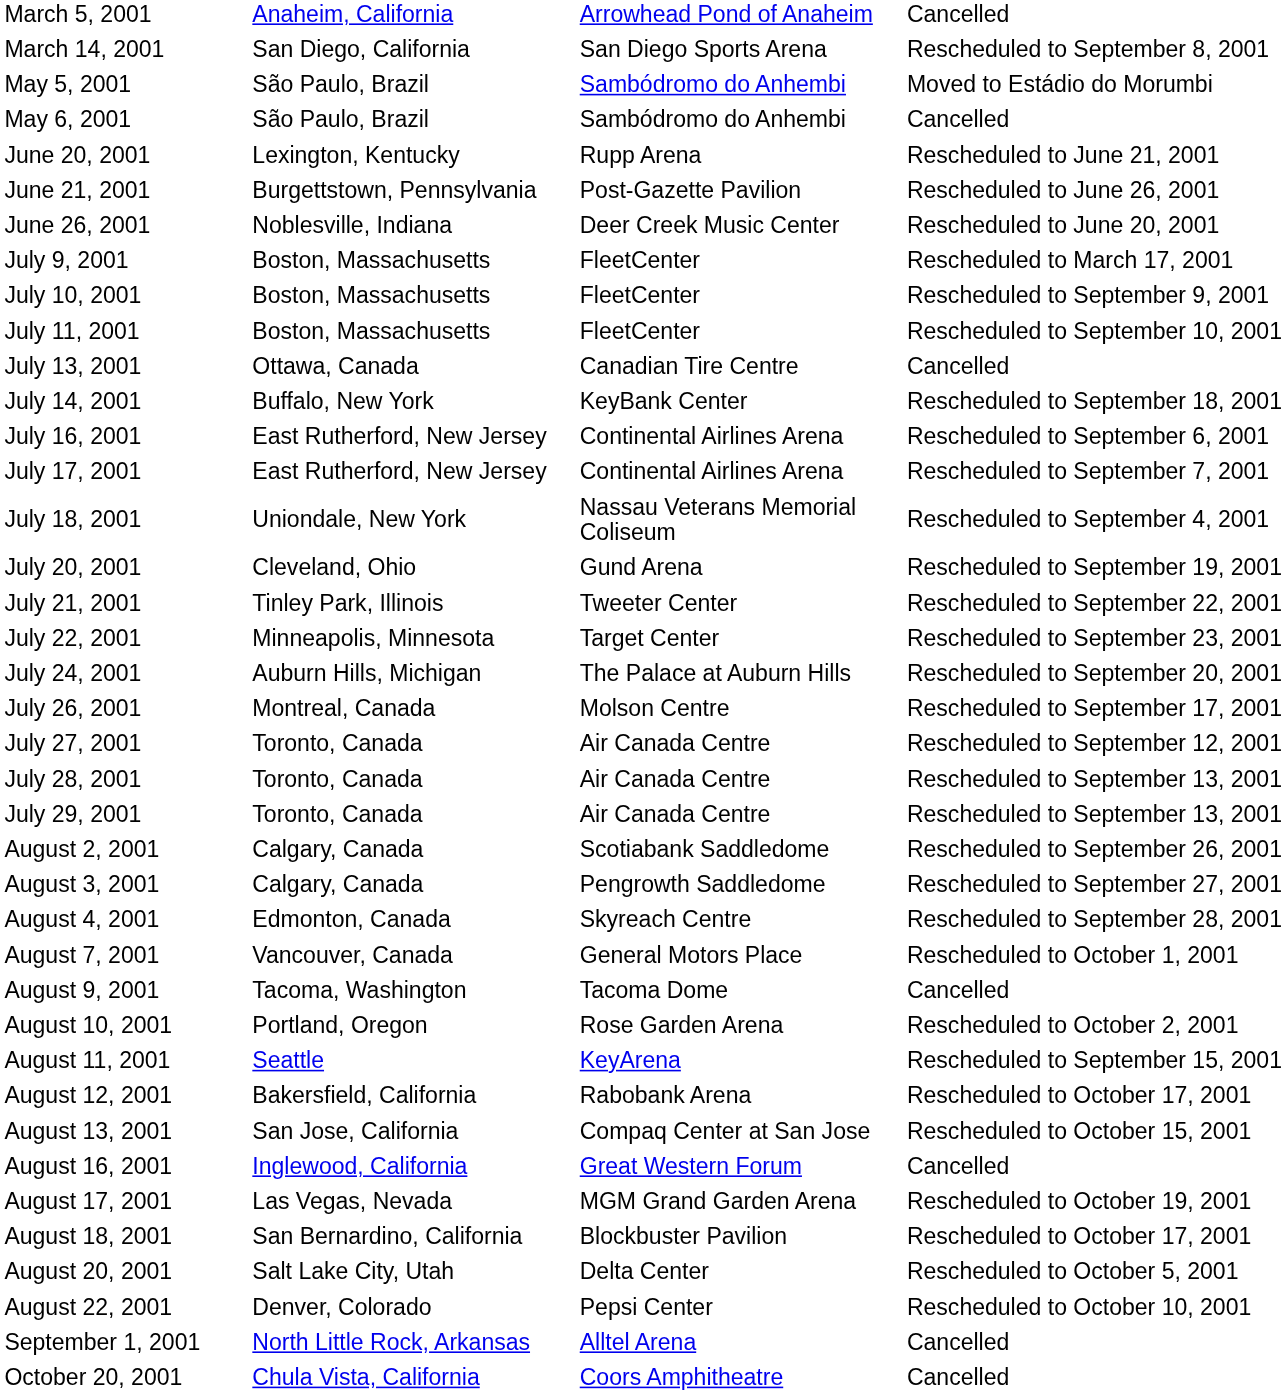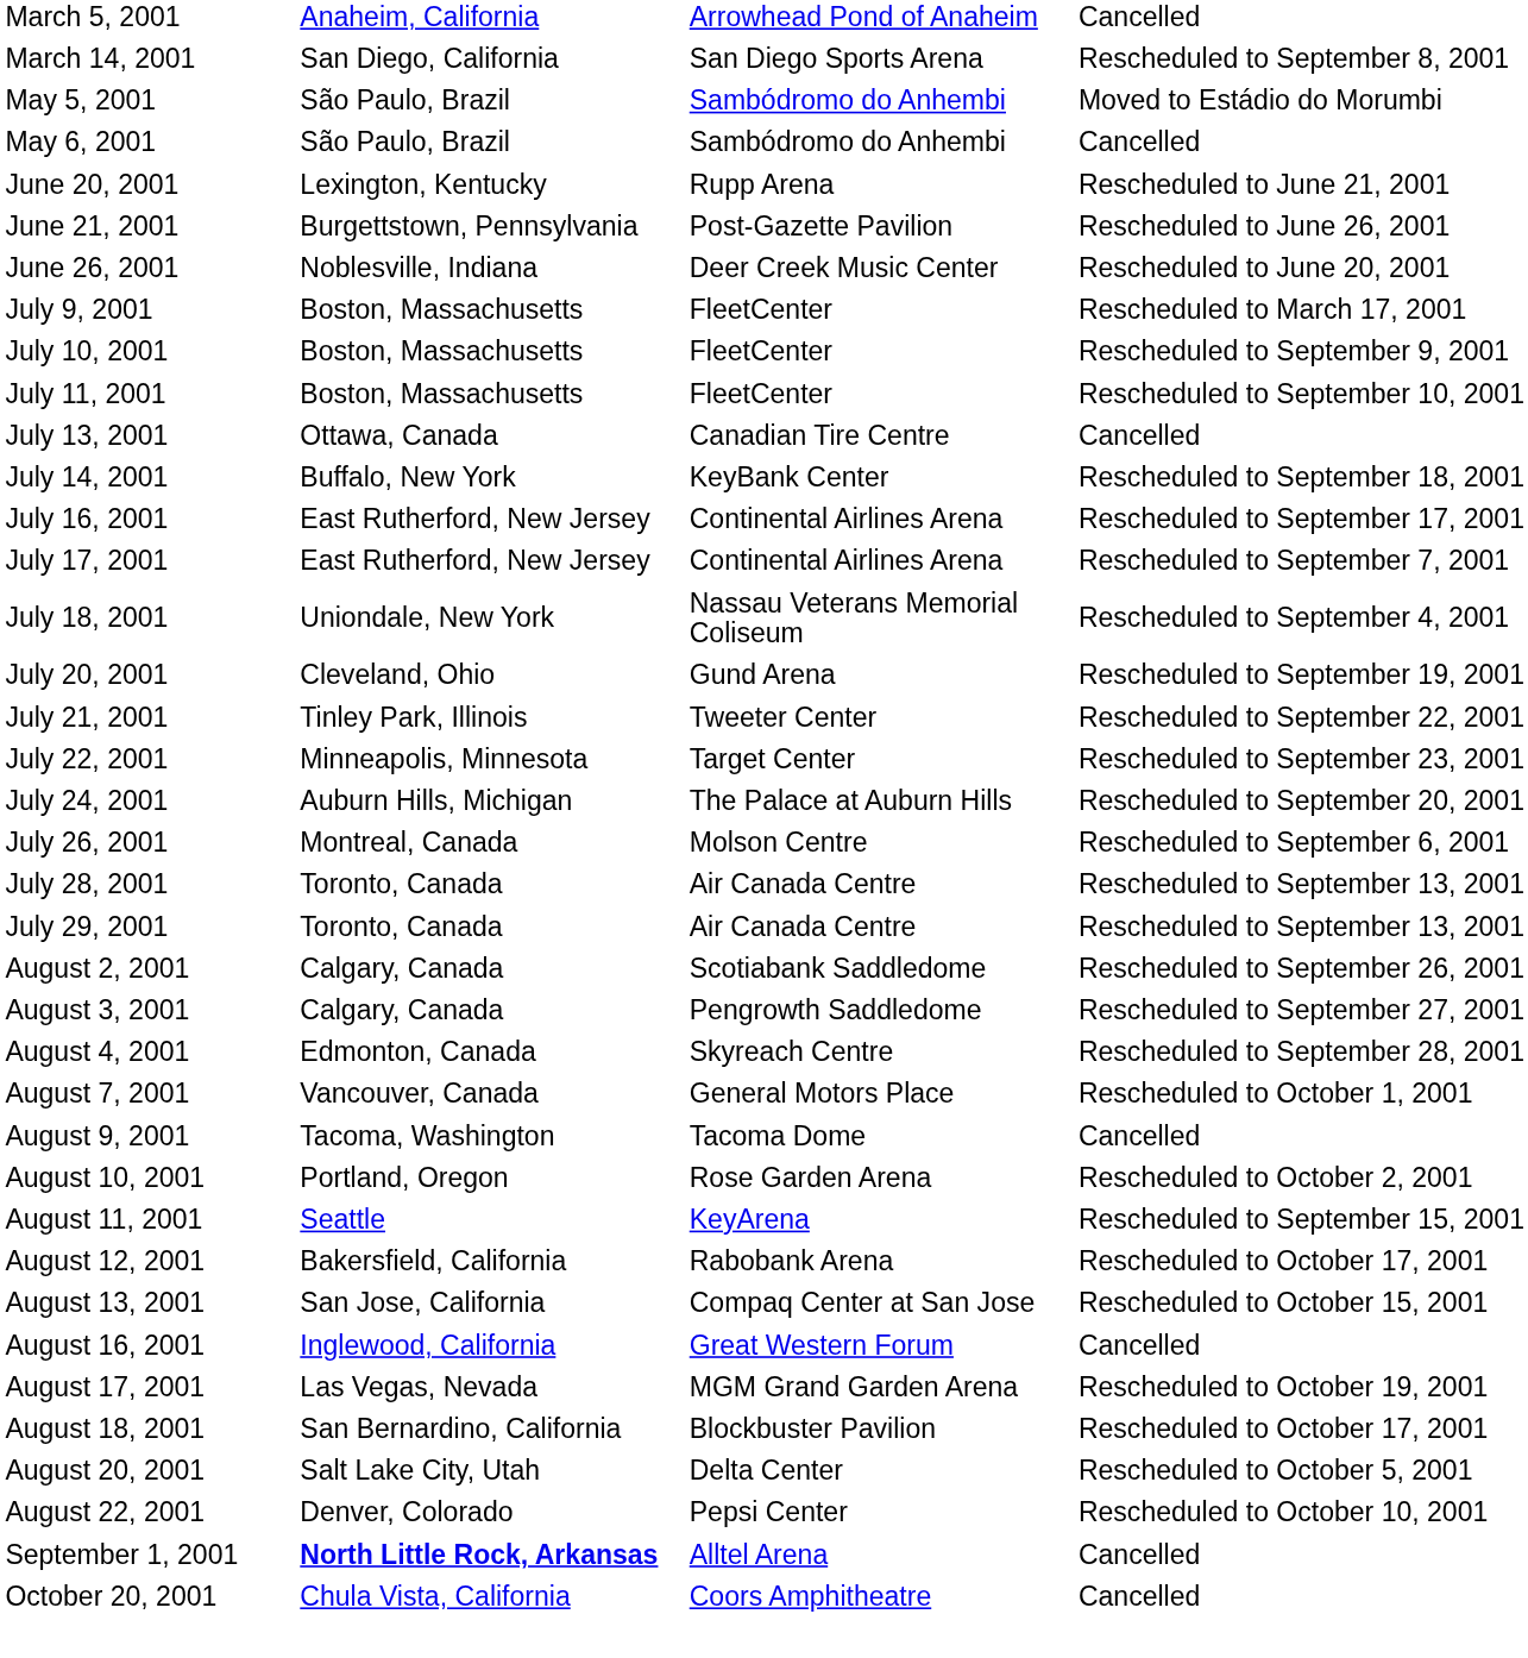 <table cellpadding="2" style="border:0 solid darkgrey; font-size:90%">
 <tr>
 <th style="width:150px;"></th>
 <th style="width:200px;"></th>
 <th style="width:200px;"></th>
 <th style="width:700px;"></th>
 </tr>
 <tr>
 <td>March 5, 2001</td>
 <td><a href='#'>Anaheim, California</a></td>
 <td><a href='#'>Arrowhead Pond of Anaheim</a></td>
 <td>Cancelled</td>
 </tr>
 <tr>
 <td>March 14, 2001</td>
 <td>San Diego, California</td>
 <td>San Diego Sports Arena</td>
 <td>Rescheduled to September 8, 2001</td>
 </tr>
 <tr>
 <td>May 5, 2001</td>
 <td>São Paulo, Brazil</td>
 <td><a href='#'>Sambódromo do Anhembi</a></td>
 <td>Moved to Estádio do Morumbi</td>
 </tr>
 <tr>
 <td>May 6, 2001</td>
 <td>São Paulo, Brazil</td>
 <td>Sambódromo do Anhembi</td>
 <td>Cancelled</td>
 </tr>
 <tr>
 <td>June 20, 2001</td>
 <td>Lexington, Kentucky</td>
 <td>Rupp Arena</td>
 <td>Rescheduled to June 21, 2001</td>
 </tr>
 <tr>
 <td>June 21, 2001</td>
 <td>Burgettstown, Pennsylvania</td>
 <td>Post-Gazette Pavilion</td>
 <td>Rescheduled to June 26, 2001</td>
 </tr>
 <tr>
 <td>June 26, 2001</td>
 <td>Noblesville, Indiana</td>
 <td>Deer Creek Music Center</td>
 <td>Rescheduled to June 20, 2001</td>
 </tr>
 <tr>
 <td>July 9, 2001</td>
 <td>Boston, Massachusetts</td>
 <td>FleetCenter</td>
 <td>Rescheduled to March 17, 2001</td>
 </tr>
 <tr>
 <td>July 10, 2001</td>
 <td>Boston, Massachusetts</td>
 <td>FleetCenter</td>
 <td>Rescheduled to September 9, 2001</td>
 </tr>
 <tr>
 <td>July 11, 2001</td>
 <td>Boston, Massachusetts</td>
 <td>FleetCenter</td>
 <td>Rescheduled to September 10, 2001</td>
 </tr>
 <tr>
 <td>July 13, 2001</td>
 <td>Ottawa, Canada</td>
 <td>Canadian Tire Centre</td>
 <td>Cancelled</td>
 </tr>
 <tr>
 <td>July 14, 2001</td>
 <td>Buffalo, New York</td>
 <td>KeyBank Center</td>
 <td>Rescheduled to September 18, 2001</td>
 </tr>
 <tr>
 <td>July 16, 2001</td>
 <td>East Rutherford, New Jersey</td>
 <td>Continental Airlines Arena</td>
-<td>Rescheduled to September 6, 2001</td>
+<td>Rescheduled to September 17, 2001</td>
 </tr>
 <tr>
 <td>July 17, 2001</td>
 <td>East Rutherford, New Jersey</td>
 <td>Continental Airlines Arena</td>
 <td>Rescheduled to September 7, 2001</td>
 </tr>
 <tr>
 <td>July 18, 2001</td>
 <td>Uniondale, New York</td>
 <td>Nassau Veterans Memorial Coliseum</td>
 <td>Rescheduled to September 4, 2001</td>
 </tr>
 <tr>
 <td>July 20, 2001</td>
 <td>Cleveland, Ohio</td>
 <td>Gund Arena</td>
 <td>Rescheduled to September 19, 2001</td>
 </tr>
 <tr>
 <td>July 21, 2001</td>
 <td>Tinley Park, Illinois</td>
 <td>Tweeter Center</td>
 <td>Rescheduled to September 22, 2001</td>
 </tr>
 <tr>
 <td>July 22, 2001</td>
 <td>Minneapolis, Minnesota</td>
 <td>Target Center</td>
 <td>Rescheduled to September 23, 2001</td>
 </tr>
 <tr>
 <td>July 24, 2001</td>
 <td>Auburn Hills, Michigan</td>
 <td>The Palace at Auburn Hills</td>
 <td>Rescheduled to September 20, 2001</td>
 </tr>
 <tr>
 <td>July 26, 2001</td>
 <td>Montreal, Canada</td>
 <td>Molson Centre</td>
-<td>Rescheduled to September 17, 2001</td>
-</tr>
-<tr>
-<td>July 27, 2001</td>
-<td>Toronto, Canada</td>
-<td>Air Canada Centre</td>
-<td>Rescheduled to September 12, 2001</td>
+<td>Rescheduled to September 6, 2001</td>
 </tr>
 <tr>
 <td>July 28, 2001</td>
 <td>Toronto, Canada</td>
 <td>Air Canada Centre</td>
 <td>Rescheduled to September 13, 2001</td>
 </tr>
 <tr>
 <td>July 29, 2001</td>
 <td>Toronto, Canada</td>
 <td>Air Canada Centre</td>
 <td>Rescheduled to September 13, 2001</td>
 </tr>
 <tr>
 <td>August 2, 2001</td>
 <td>Calgary, Canada</td>
 <td>Scotiabank Saddledome</td>
 <td>Rescheduled to September 26, 2001</td>
 </tr>
 <tr>
 <td>August 3, 2001</td>
 <td>Calgary, Canada</td>
 <td>Pengrowth Saddledome</td>
 <td>Rescheduled to September 27, 2001</td>
 </tr>
 <tr>
 <td>August 4, 2001</td>
 <td>Edmonton, Canada</td>
 <td>Skyreach Centre</td>
 <td>Rescheduled to September 28, 2001</td>
 </tr>
 <tr>
 <td>August 7, 2001</td>
 <td>Vancouver, Canada</td>
 <td>General Motors Place</td>
 <td>Rescheduled to October 1, 2001</td>
 </tr>
 <tr>
 <td>August 9, 2001</td>
 <td>Tacoma, Washington</td>
 <td>Tacoma Dome</td>
 <td>Cancelled</td>
 </tr>
 <tr>
 <td>August 10, 2001</td>
 <td>Portland, Oregon</td>
 <td>Rose Garden Arena</td>
 <td>Rescheduled to October 2, 2001</td>
 </tr>
 <tr>
 <td>August 11, 2001</td>
 <td><a href='#'>Seattle</a></td>
 <td><a href='#'>KeyArena</a></td>
 <td>Rescheduled to September 15, 2001</td>
 </tr>
 <tr>
 <td>August 12, 2001</td>
 <td>Bakersfield, California</td>
 <td>Rabobank Arena</td>
 <td>Rescheduled to October 17, 2001</td>
 </tr>
 <tr>
 <td>August 13, 2001</td>
 <td>San Jose, California</td>
 <td>Compaq Center at San Jose</td>
 <td>Rescheduled to October 15, 2001</td>
 </tr>
 <tr>
 <td>August 16, 2001</td>
 <td><a href='#'>Inglewood, California</a></td>
 <td><a href='#'>Great Western Forum</a></td>
 <td>Cancelled</td>
 </tr>
 <tr>
 <td>August 17, 2001</td>
 <td>Las Vegas, Nevada</td>
 <td>MGM Grand Garden Arena</td>
 <td>Rescheduled to October 19, 2001</td>
 </tr>
 <tr>
 <td>August 18, 2001</td>
 <td>San Bernardino, California</td>
 <td>Blockbuster Pavilion</td>
 <td>Rescheduled to October 17, 2001</td>
 </tr>
 <tr>
 <td>August 20, 2001</td>
 <td>Salt Lake City, Utah</td>
 <td>Delta Center</td>
 <td>Rescheduled to October 5, 2001</td>
 </tr>
 <tr>
 <td>August 22, 2001</td>
 <td>Denver, Colorado</td>
 <td>Pepsi Center</td>
 <td>Rescheduled to October 10, 2001</td>
 </tr>
 <tr>
 <td>September 1, 2001</td>
-<td><a href='#'>North Little Rock, Arkansas</a></td>
+<td><strong><a href='#'>North Little Rock, Arkansas</a></strong></td>
 <td><a href='#'>Alltel Arena</a></td>
 <td>Cancelled</td>
 </tr>
 <tr>
 <td>October 20, 2001</td>
 <td><a href='#'>Chula Vista, California</a></td>
 <td><a href='#'>Coors Amphitheatre</a></td>
 <td>Cancelled</td>
 </tr>
 </table>
